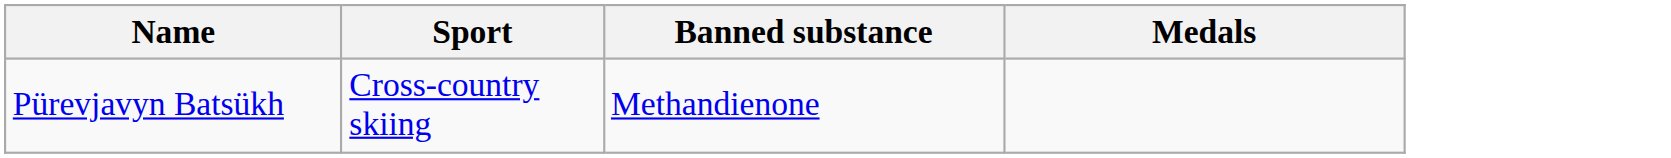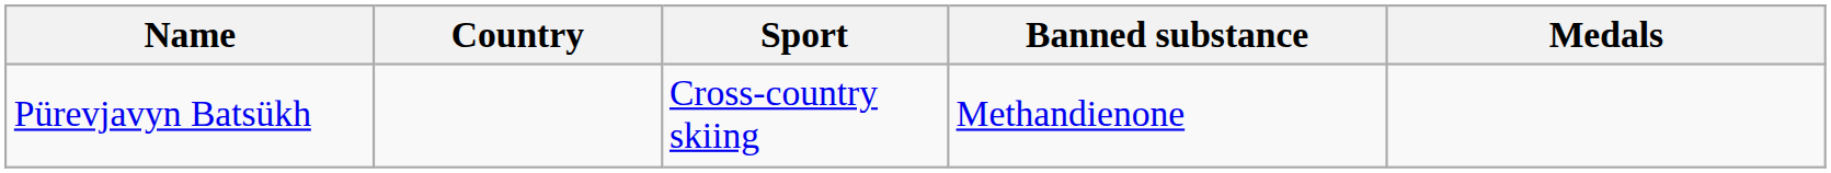 <table class="wikitable" style="font-size:98%;">
 <tr>
 <th style="width:150px;">Name</th>
+<th style="width:115px;">Country</th>
 <th style="width:115px;">Sport</th>
 <th style="width:180px;">Banned substance</th>
 <th style="width:180px;">Medals</th>
 </tr>
 <tr>
 <td><a href='#'>Pürevjavyn Batsükh</a></td>
+<td></td>
 <td><a href='#'>Cross-country skiing</a></td>
 <td><a href='#'>Methandienone</a></td>
 <td></td>
 </tr>
 </table>
